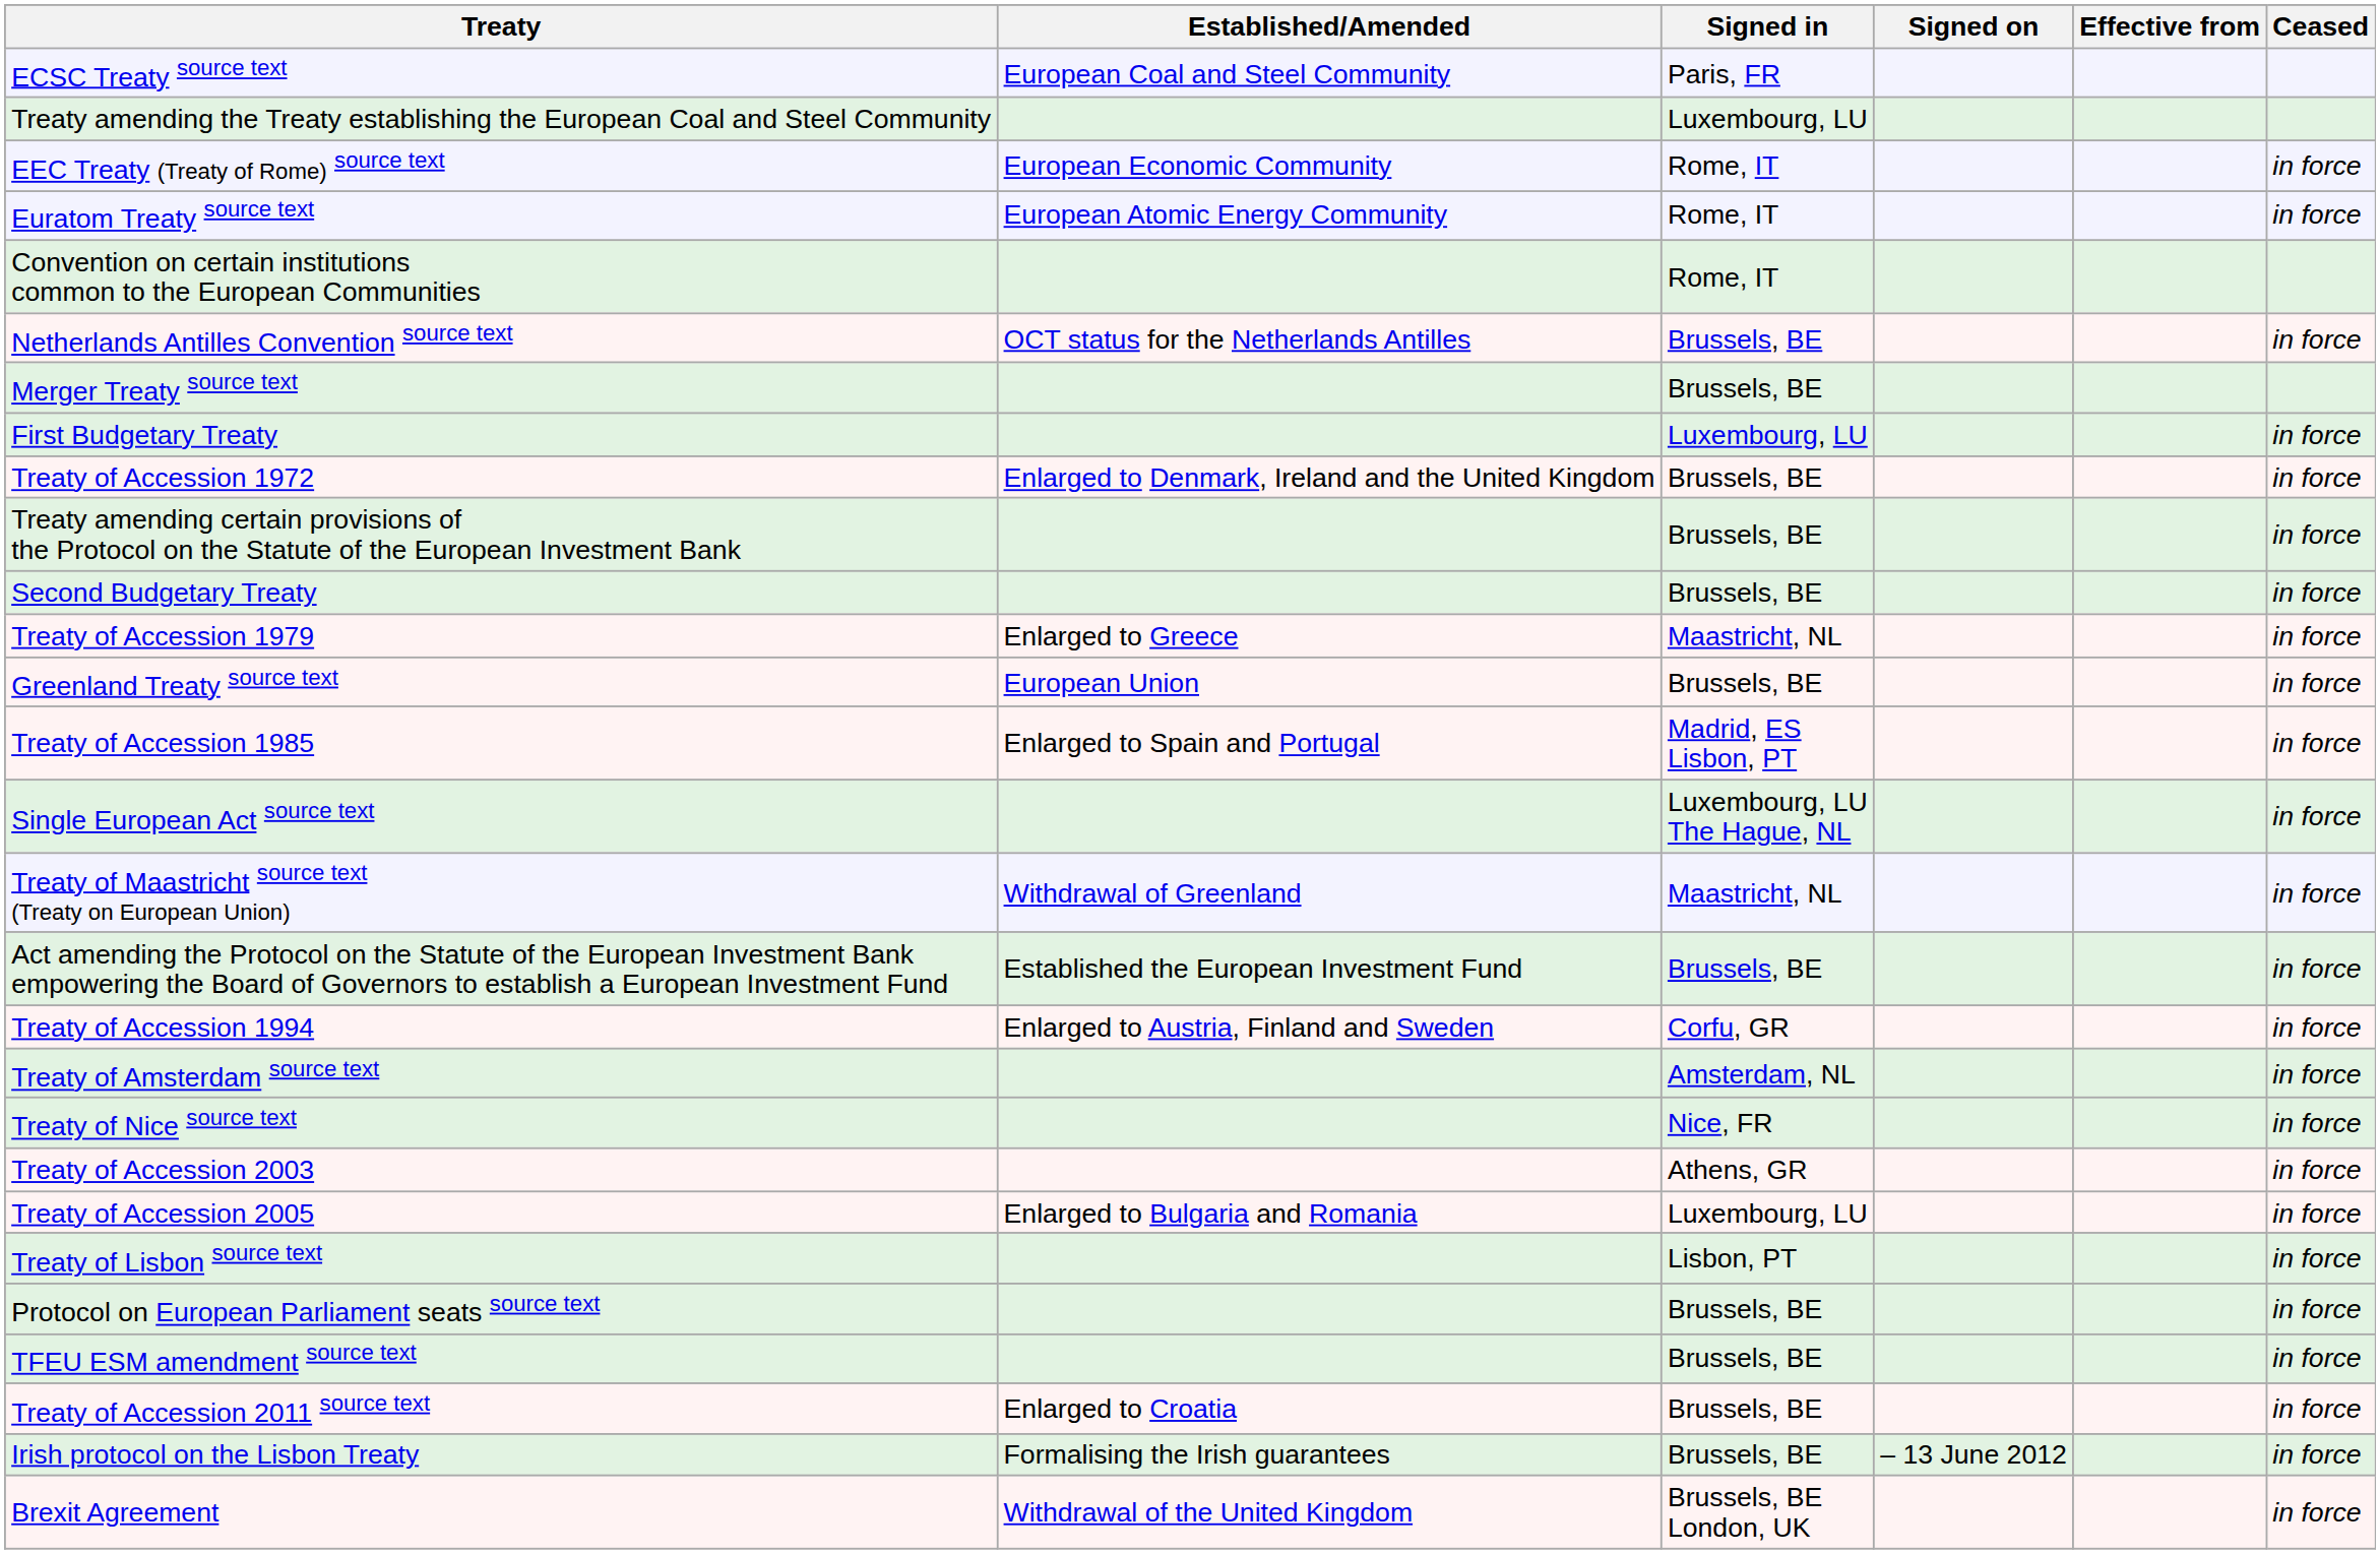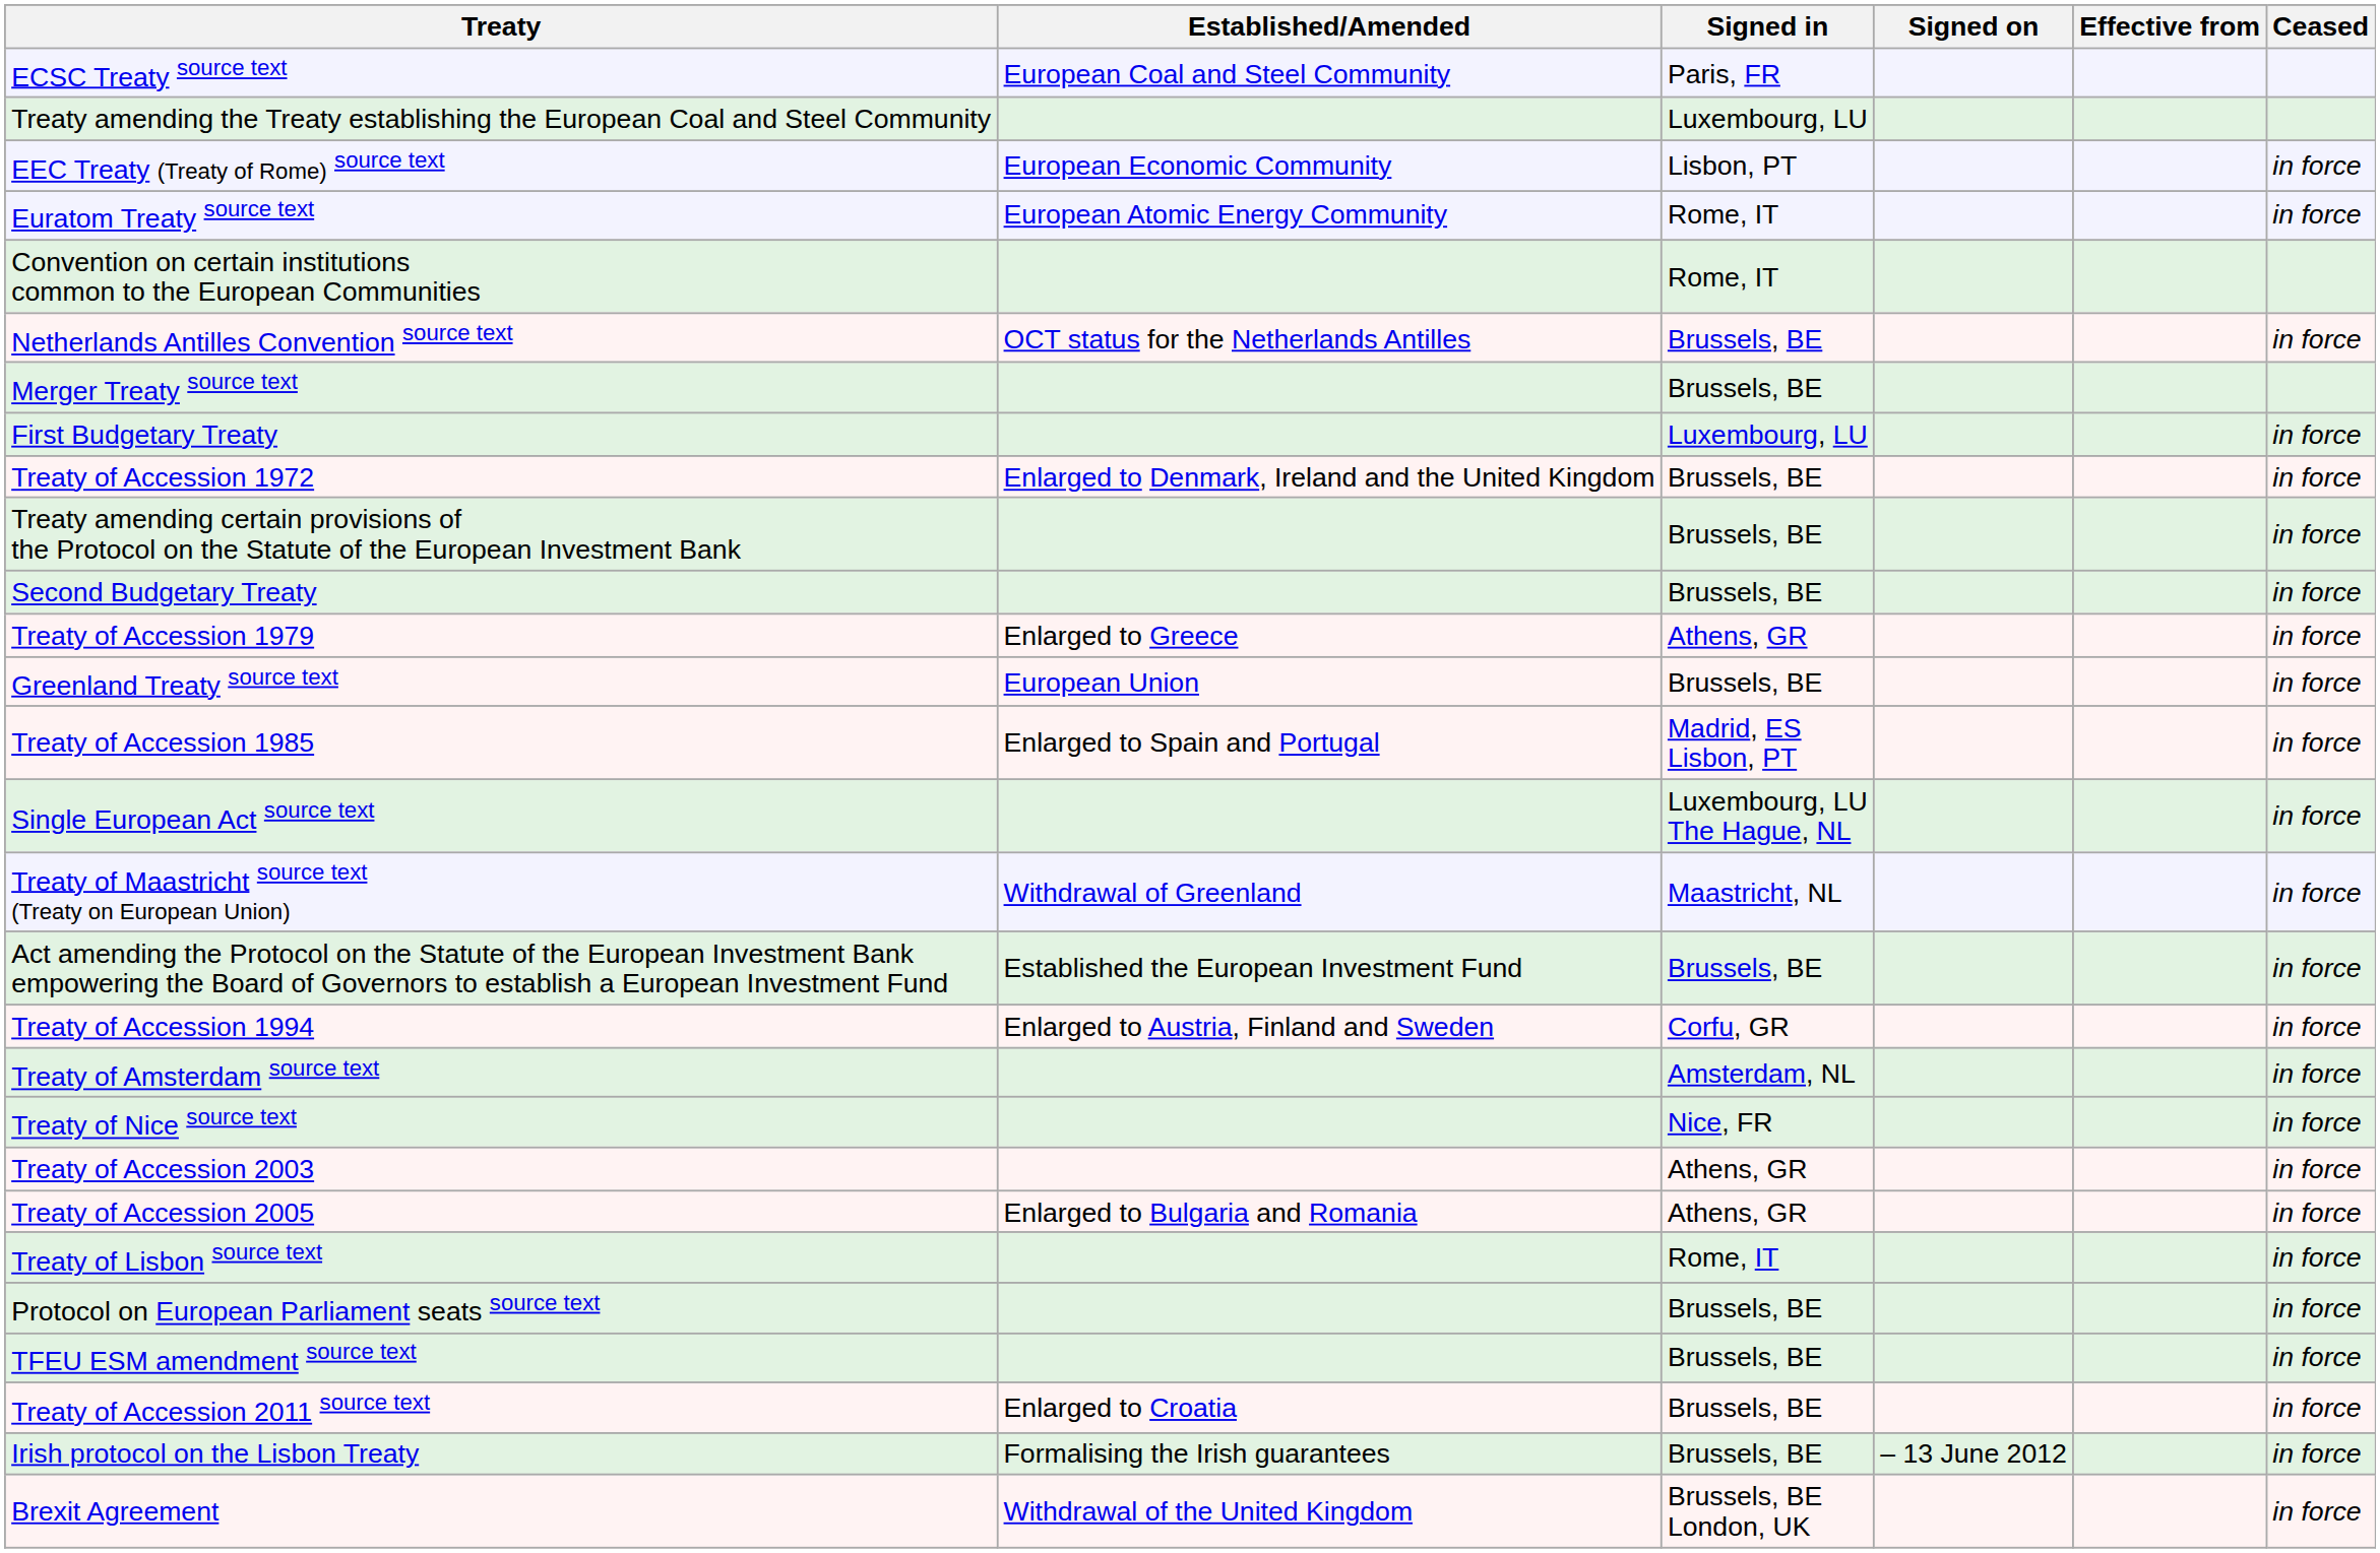 <table class="wikitable sortable"  style="font-size:90%; white-space:nowrap; width:100%;">
 <tr>
 <th>Treaty</th>
 <th>Established/Amended</th>
 <th>Signed in</th>
 <th>Signed on</th>
 <th>Effective from</th>
 <th>Ceased</th>
 </tr>
 <tr style="background:#f3f3ff;">
 <td><a href='#'>ECSC Treaty</a> <sup><a href='#'>source text</a></sup></td>
 <td><a href='#'>European Coal and Steel Community</a></td>
 <td>Paris, <a href='#'>FR</a></td>
 <td></td>
 <td></td>
 <td></td>
 </tr>
 <tr style="background:#e2f3e2;">
 <td>Treaty amending the Treaty establishing the European Coal and Steel Community</td>
 <td></td>
 <td>Luxembourg, LU</td>
 <td></td>
 <td></td>
 <td></td>
 </tr>
 <tr style="background:#f3f3ff;">
 <td><a href='#'>EEC Treaty</a> <small>(Treaty of Rome)</small> <sup><a href='#'>source text</a></sup></td>
 <td><a href='#'>European Economic Community</a></td>
-<td>Rome, <a href='#'>IT</a></td>
+<td>Lisbon, PT</td>
 <td></td>
 <td></td>
 <td><em>in force</em></td>
 </tr>
 <tr style="background:#f3f3ff;">
 <td><a href='#'>Euratom Treaty</a> <sup><a href='#'>source text</a></sup></td>
 <td><a href='#'>European Atomic Energy Community</a></td>
 <td>Rome, IT</td>
 <td></td>
 <td></td>
 <td><em>in force</em></td>
 </tr>
 <tr style="background:#e2f3e2;">
 <td>Convention on certain institutions<br>common to the European Communities</td>
 <td></td>
 <td>Rome, IT</td>
 <td></td>
 <td></td>
 <td></td>
 </tr>
 <tr style="background:#fff3f3;">
 <td><a href='#'>Netherlands Antilles Convention</a> <sup><a href='#'>source text</a></sup></td>
 <td><a href='#'>OCT status</a> for the <a href='#'>Netherlands Antilles</a></td>
 <td><a href='#'>Brussels</a>, <a href='#'>BE</a></td>
 <td></td>
 <td></td>
 <td><em>in force</em></td>
 </tr>
 <tr style="background:#e2f3e2;">
 <td><a href='#'>Merger Treaty</a> <sup><a href='#'>source text</a></sup></td>
 <td></td>
 <td>Brussels, BE</td>
 <td></td>
 <td></td>
 <td></td>
 </tr>
 <tr style="background:#e2f3e2;">
 <td><a href='#'>First Budgetary Treaty</a></td>
 <td></td>
 <td><a href='#'>Luxembourg</a>, <a href='#'>LU</a></td>
 <td></td>
 <td></td>
 <td><em>in force</em></td>
 </tr>
 <tr style="background:#fff3f3;">
 <td><a href='#'>Treaty of Accession 1972</a></td>
 <td><a href='#'>Enlarged to</a> <a href='#'>Denmark</a>, Ireland and the United Kingdom</td>
 <td>Brussels, BE</td>
 <td></td>
 <td></td>
 <td><em>in force</em></td>
 </tr>
 <tr style="background:#e2f3e2;">
 <td>Treaty amending certain provisions of<br>the Protocol on the Statute of the European Investment Bank</td>
 <td></td>
 <td>Brussels, BE</td>
 <td></td>
 <td></td>
 <td><em>in force</em></td>
 </tr>
 <tr style="background:#e2f3e2;">
 <td><a href='#'>Second Budgetary Treaty</a></td>
 <td></td>
 <td>Brussels, BE</td>
 <td></td>
 <td></td>
 <td><em>in force</em></td>
 </tr>
 <tr style="background:#fff3f3;">
 <td><a href='#'>Treaty of Accession 1979</a></td>
 <td>Enlarged to <a href='#'>Greece</a></td>
-<td><a href='#'>Maastricht</a>, NL</td>
+<td><a href='#'>Athens</a>, <a href='#'>GR</a></td>
 <td></td>
 <td></td>
 <td><em>in force</em></td>
 </tr>
 <tr style="background:#fff3f3;">
 <td><a href='#'>Greenland Treaty</a> <sup><a href='#'>source text</a></sup></td>
 <td><a href='#'>European Union</a> </td>
 <td>Brussels, BE</td>
 <td></td>
 <td></td>
 <td><em>in force</em></td>
 </tr>
 <tr style="background:#fff3f3;">
 <td><a href='#'>Treaty of Accession 1985</a></td>
 <td>Enlarged to Spain and <a href='#'>Portugal</a></td>
 <td><a href='#'>Madrid</a>, <a href='#'>ES</a><br><a href='#'>Lisbon</a>, <a href='#'>PT</a></td>
 <td></td>
 <td></td>
 <td><em>in force</em></td>
 </tr>
 <tr style="background:#e2f3e2;">
 <td><a href='#'>Single European Act</a> <sup><a href='#'>source text</a></sup></td>
 <td></td>
 <td>Luxembourg, LU<br><a href='#'>The Hague</a>, <a href='#'>NL</a></td>
 <td><br></td>
 <td></td>
 <td><em>in force</em></td>
 </tr>
 <tr style="background:#f3f3ff;">
 <td><a href='#'>Treaty of Maastricht</a> <sup><a href='#'>source text</a></sup><br><small>(Treaty on European Union)</small></td>
 <td><a href='#'>Withdrawal of Greenland</a></td>
 <td><a href='#'>Maastricht</a>, NL</td>
 <td></td>
 <td></td>
 <td><em>in force</em></td>
 </tr>
 <tr style="background:#e2f3e2;">
 <td>Act amending the Protocol on the Statute of the European Investment Bank<br>empowering the Board of Governors to establish a European Investment Fund</td>
 <td>Established the European Investment Fund</td>
 <td><a href='#'>Brussels</a>, BE</td>
 <td></td>
 <td></td>
 <td><em>in force</em></td>
 </tr>
 <tr style="background:#fff3f3;">
 <td><a href='#'>Treaty of Accession 1994</a></td>
 <td>Enlarged to <a href='#'>Austria</a>, Finland and <a href='#'>Sweden</a></td>
 <td><a href='#'>Corfu</a>, GR</td>
 <td></td>
 <td></td>
 <td><em>in force</em></td>
 </tr>
 <tr style="background:#e2f3e2;">
 <td><a href='#'>Treaty of Amsterdam</a> <sup><a href='#'>source text</a></sup></td>
 <td></td>
 <td><a href='#'>Amsterdam</a>, NL</td>
 <td></td>
 <td></td>
 <td><em>in force</em></td>
 </tr>
 <tr style="background:#e2f3e2;">
 <td><a href='#'>Treaty of Nice</a> <sup><a href='#'>source text</a></sup></td>
 <td></td>
 <td><a href='#'>Nice</a>, FR</td>
 <td></td>
 <td></td>
 <td><em>in force</em></td>
 </tr>
 <tr style="background:#fff3f3;">
 <td><a href='#'>Treaty of Accession 2003</a></td>
 <td></td>
 <td>Athens, GR</td>
 <td></td>
 <td></td>
 <td><em>in force</em></td>
 </tr>
 <tr style="background:#fff3f3;">
 <td><a href='#'>Treaty of Accession 2005</a></td>
 <td>Enlarged to <a href='#'>Bulgaria</a> and <a href='#'>Romania</a></td>
-<td>Luxembourg, LU</td>
+<td>Athens, GR</td>
 <td></td>
 <td></td>
 <td><em>in force</em></td>
 </tr>
 <tr style="background:#e2f3e2;">
 <td><a href='#'>Treaty of Lisbon</a> <sup><a href='#'>source text</a></sup></td>
 <td></td>
-<td>Lisbon, PT</td>
+<td>Rome, <a href='#'>IT</a></td>
 <td></td>
 <td></td>
 <td><em>in force</em></td>
 </tr>
 <tr style="background:#e2f3e2;">
 <td>Protocol on <a href='#'>European Parliament</a> seats <sup><a href='#'>source text</a></sup></td>
 <td></td>
 <td>Brussels, BE</td>
 <td></td>
 <td></td>
 <td><em>in force</em></td>
 </tr>
 <tr style="background:#e2f3e2;">
 <td><a href='#'>TFEU ESM amendment</a> <sup><a href='#'>source text</a></sup></td>
 <td></td>
 <td>Brussels, BE</td>
 <td></td>
 <td></td>
 <td><em>in force</em></td>
 </tr>
 <tr style="background:#fff3f3;">
 <td><a href='#'>Treaty of Accession 2011</a> <sup><a href='#'>source text</a></sup></td>
 <td>Enlarged to <a href='#'>Croatia</a></td>
 <td>Brussels, BE</td>
 <td></td>
 <td></td>
 <td><em>in force</em></td>
 </tr>
 <tr style="background:#e2f3e2;">
 <td><a href='#'>Irish protocol on the Lisbon Treaty</a></td>
 <td>Formalising the Irish guarantees</td>
 <td>Brussels, BE</td>
 <td> – 13 June 2012</td>
 <td></td>
 <td><em>in force</em></td>
 </tr>
 <tr style="background:#fff3f3;">
 <td><a href='#'>Brexit Agreement</a></td>
 <td><a href='#'>Withdrawal of the United Kingdom</a></td>
 <td>Brussels, BE<br>London, UK</td>
 <td></td>
 <td></td>
 <td><em>in force</em></td>
 </tr>
 </table>
